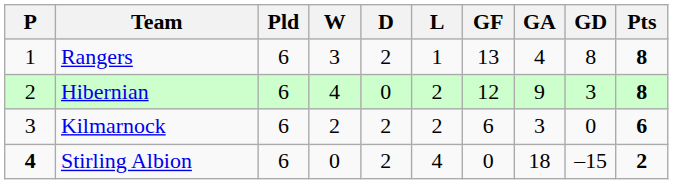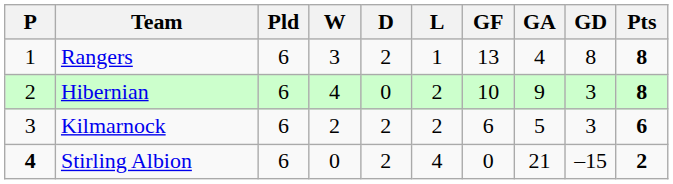 <table class="wikitable" style="text-align: center;">
 <tr>
 <th width=30>P</th>
 <th width=140>Team</th>
 <th width=30>Pld</th>
 <th width=30>W</th>
 <th width=30>D</th>
 <th width=30>L</th>
 <th width=30>GF</th>
 <th width=30>GA</th>
 <th width=30>GD</th>
 <th width=30>Pts</th>
 </tr>
 <tr>
 <td>1</td>
 <td align=left><a href='#'>Rangers</a></td>
 <td>6</td>
 <td>3</td>
 <td>2</td>
 <td>1</td>
 <td>13</td>
 <td>4</td>
 <td>8</td>
 <td><strong>8</strong></td>
 </tr>
 <tr style="background:#ccffcc;">
 <td>2</td>
 <td align=left><a href='#'>Hibernian</a></td>
 <td>6</td>
 <td>4</td>
 <td>0</td>
 <td>2</td>
-<td>12</td>
+<td>10</td>
 <td>9</td>
 <td>3</td>
 <td><strong>8</strong></td>
 </tr>
 <tr>
 <td>3</td>
 <td align=left><a href='#'>Kilmarnock</a></td>
 <td>6</td>
 <td>2</td>
 <td>2</td>
 <td>2</td>
 <td>6</td>
+<td>5</td>
 <td>3</td>
-<td>0</td>
 <td><strong>6</strong></td>
 </tr>
 <tr>
 <td><strong>4</strong></td>
 <td align=left><a href='#'>Stirling Albion</a></td>
 <td>6</td>
 <td>0</td>
 <td>2</td>
 <td>4</td>
 <td>0</td>
-<td>18</td>
+<td>21</td>
 <td>–15</td>
 <td><strong>2</strong></td>
 </tr>
 </table>
